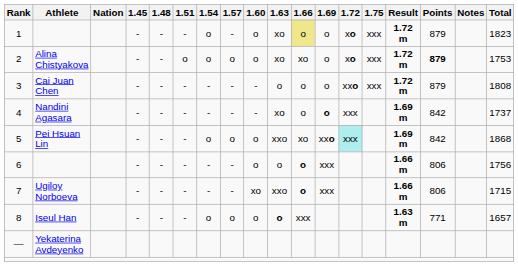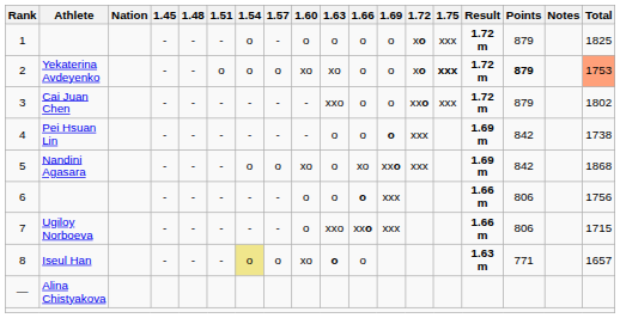 <table class="wikitable sortable" style="text-align:center; font-size:90%">
 <tr>
 <th scope="col" style="width: 10px;">Rank</th>
 <th scope="col">Athlete</th>
 <th scope="col">Nation</th>
 <th scope="col">1.45</th>
 <th scope="col">1.48</th>
 <th scope="col">1.51</th>
 <th scope="col">1.54</th>
 <th scope="col">1.57</th>
 <th scope="col">1.60</th>
 <th scope="col">1.63</th>
 <th scope="col">1.66</th>
 <th scope="col">1.69</th>
 <th scope="col">1.72</th>
 <th scope="col">1.75</th>
 <th scope="col">Result</th>
 <th scope="col">Points</th>
 <th scope="col">Notes</th>
 <th scope="col">Total</th>
 </tr>
 <tr>
 <td>1</td>
 <td align="left"></td>
 <td align="left"></td>
 <td>-</td>
 <td>-</td>
 <td>-</td>
 <td>o</td>
 <td>-</td>
 <td>o</td>
-<td>xo</td>
-<td style="background: khaki;">o</td>
+<td>o</td>
+<td>o</td>
 <td>o</td>
 <td>x<strong>o</strong></td>
 <td>xxx</td>
 <td><strong>1.72 m</strong></td>
 <td>879</td>
 <td></td>
-<td>1823</td>
+<td>1825</td>
 </tr>
 <tr>
 <td>2</td>
-<td align="left"><a href='#'>Alina Chistyakova</a></td>
+<td align="left"><a href='#'>Yekaterina Avdeyenko</a></td>
 <td align="left"></td>
 <td>-</td>
 <td>-</td>
 <td>o</td>
 <td>o</td>
 <td>o</td>
-<td>o</td>
 <td>xo</td>
 <td>xo</td>
 <td>o</td>
+<td>o</td>
 <td>x<strong>o</strong></td>
-<td>xxx</td>
+<td><strong>xxx</strong></td>
 <td><strong>1.72 m</strong></td>
 <td><strong>879</strong></td>
 <td></td>
-<td>1753</td>
+<td style="background: lightsalmon;">1753</td>
 </tr>
 <tr>
 <td>3</td>
 <td align="left"><a href='#'>Cai Juan Chen</a></td>
 <td align="left"></td>
 <td>-</td>
 <td>-</td>
 <td>-</td>
 <td>-</td>
 <td>-</td>
 <td>-</td>
-<td>o</td>
+<td>xxo</td>
 <td>o</td>
 <td>o</td>
 <td>xx<strong>o</strong></td>
 <td>xxx</td>
 <td><strong>1.72 m</strong></td>
 <td>879</td>
 <td></td>
-<td>1808</td>
+<td>1802</td>
 </tr>
 <tr>
 <td>4</td>
-<td align="left"><a href='#'>Nandini Agasara</a></td>
+<td align="left"><a href='#'>Pei Hsuan Lin</a></td>
 <td align="left"></td>
 <td>-</td>
 <td>-</td>
 <td>-</td>
 <td>-</td>
 <td>-</td>
 <td>-</td>
-<td>xo</td>
+<td>o</td>
 <td>o</td>
 <td><strong>o</strong></td>
 <td>xxx</td>
 <td></td>
 <td><strong>1.69 m</strong></td>
 <td>842</td>
 <td></td>
-<td>1737</td>
+<td>1738</td>
 </tr>
 <tr>
 <td>5</td>
-<td align="left"><a href='#'>Pei Hsuan Lin</a></td>
+<td align="left"><a href='#'>Nandini Agasara</a></td>
 <td align="left"></td>
 <td>-</td>
 <td>-</td>
 <td>-</td>
 <td>o</td>
 <td>o</td>
+<td>xo</td>
 <td>o</td>
-<td>xxo</td>
 <td>xo</td>
 <td>xx<strong>o</strong></td>
-<td style="background: paleturquoise;">xxx</td>
+<td>xxx</td>
 <td></td>
 <td><strong>1.69 m</strong></td>
 <td>842</td>
 <td></td>
 <td>1868</td>
 </tr>
 <tr>
 <td>6</td>
 <td align="left"></td>
 <td align="left"></td>
 <td>-</td>
 <td>-</td>
 <td>-</td>
 <td>-</td>
 <td>-</td>
 <td>o</td>
 <td>o</td>
 <td><strong>o</strong></td>
 <td>xxx</td>
 <td></td>
 <td></td>
 <td><strong>1.66 m</strong></td>
 <td>806</td>
 <td></td>
 <td>1756</td>
 </tr>
 <tr>
 <td>7</td>
 <td align="left"><a href='#'>Ugiloy Norboeva</a></td>
 <td align="left"></td>
 <td>-</td>
 <td>-</td>
 <td>-</td>
 <td>-</td>
 <td>-</td>
-<td>xo</td>
+<td>o</td>
 <td>xxo</td>
-<td><strong>o</strong></td>
+<td>xx<strong>o</strong></td>
 <td>xxx</td>
 <td></td>
 <td></td>
 <td><strong>1.66 m</strong></td>
 <td>806</td>
 <td></td>
 <td>1715</td>
 </tr>
 <tr>
 <td>8</td>
 <td align="left"><a href='#'>Iseul Han</a></td>
 <td align="left"></td>
 <td>-</td>
 <td>-</td>
 <td>-</td>
+<td style="background: khaki;">o</td>
 <td>o</td>
+<td>xo</td>
+<td><strong>o</strong></td>
 <td>o</td>
-<td>o</td>
-<td><strong>o</strong></td>
-<td>xxx</td>
 <td></td>
 <td></td>
 <td></td>
 <td><strong>1.63 m</strong></td>
 <td>771</td>
 <td></td>
 <td>1657</td>
 </tr>
 <tr>
 <td>—</td>
-<td align="left"><a href='#'>Yekaterina Avdeyenko</a></td>
+<td align="left"><a href='#'>Alina Chistyakova</a></td>
 <td align="left"></td>
 <td></td>
 <td></td>
 <td></td>
 <td></td>
 <td></td>
 <td></td>
 <td></td>
 <td></td>
 <td></td>
 <td></td>
 <td></td>
 <td></td>
 <td></td>
 <td></td>
 <td></td>
 </tr>
 <tr class="sortbottom">
 <td colspan="18"></td>
 </tr>
 </table>
